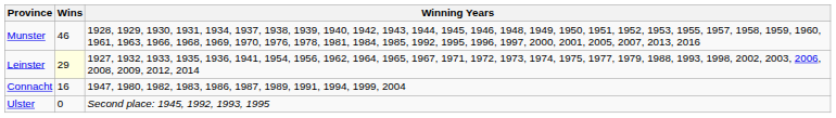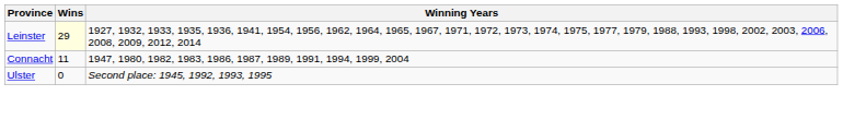 <table class="wikitable">
 <tr>
 <th>Province</th>
 <th>Wins</th>
 <th>Winning Years</th>
-</tr>
-<tr>
-<td><a href='#'>Munster</a></td>
-<td>46</td>
-<td>1928, 1929, 1930, 1931, 1934, 1937, 1938, 1939, 1940, 1942, 1943, 1944, 1945, 1946, 1948, 1949, 1950, 1951, 1952, 1953, 1955, 1957, 1958, 1959, 1960, 1961, 1963, 1966, 1968, 1969, 1970, 1976, 1978, 1981, 1984, 1985, 1992, 1995, 1996, 1997, 2000, 2001, 2005, 2007, 2013, 2016</td>
 </tr>
 <tr>
 <td><a href='#'>Leinster</a></td>
 <td style="background: lightyellow;">29</td>
 <td>1927, 1932, 1933, 1935, 1936, 1941, 1954, 1956, 1962, 1964, 1965, 1967, 1971, 1972, 1973, 1974, 1975, 1977, 1979, 1988, 1993, 1998, 2002, 2003, <a href='#'>2006</a>, 2008, 2009, 2012, 2014</td>
 </tr>
 <tr>
 <td><a href='#'>Connacht</a></td>
-<td>16</td>
+<td>11</td>
 <td>1947, 1980, 1982, 1983, 1986, 1987, 1989, 1991, 1994, 1999, 2004</td>
 </tr>
 <tr>
 <td><a href='#'>Ulster</a></td>
 <td>0</td>
 <td><em>Second place: 1945, 1992, 1993, 1995</em></td>
 </tr>
 </table>
